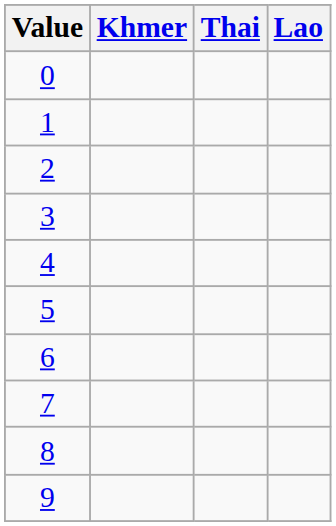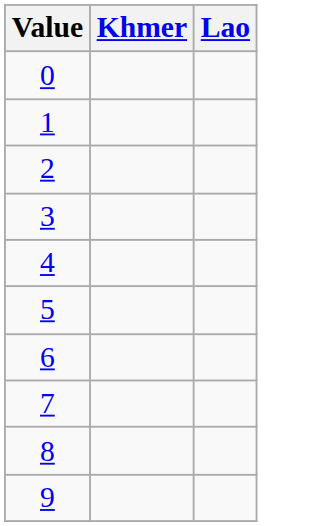 <table class="wikitable" style="text-align:center;">
 <tr>
 <th>Value</th>
 <th><a href='#'>Khmer</a></th>
-<th><a href='#'>Thai</a></th>
 <th><a href='#'>Lao</a></th>
 </tr>
 <tr>
 <td><a href='#'>0</a></td>
-<td style="font-size:200%"></td>
 <td style="font-size:200%"></td>
 <td style="font-size:200%"></td>
 </tr>
 <tr>
 <td><a href='#'>1</a></td>
 <td style="font-size:200%"></td>
 <td style="font-size:200%"></td>
-<td style="font-size:200%"></td>
 </tr>
 <tr>
 <td><a href='#'>2</a></td>
-<td style="font-size:200%"></td>
 <td style="font-size:200%"></td>
 <td style="font-size:200%"></td>
 </tr>
 <tr>
 <td><a href='#'>3</a></td>
 <td style="font-size:200%"></td>
 <td style="font-size:200%"></td>
-<td style="font-size:200%"></td>
 </tr>
 <tr>
 <td><a href='#'>4</a></td>
-<td style="font-size:200%"></td>
 <td style="font-size:200%"></td>
 <td style="font-size:200%"></td>
 </tr>
 <tr>
 <td><a href='#'>5</a></td>
 <td style="font-size:200%"></td>
 <td style="font-size:200%"></td>
-<td style="font-size:200%"></td>
 </tr>
 <tr>
 <td><a href='#'>6</a></td>
-<td style="font-size:200%"></td>
 <td style="font-size:200%"></td>
 <td style="font-size:200%"></td>
 </tr>
 <tr>
 <td><a href='#'>7</a></td>
 <td style="font-size:200%"></td>
 <td style="font-size:200%"></td>
-<td style="font-size:200%"></td>
 </tr>
 <tr>
 <td><a href='#'>8</a></td>
-<td style="font-size:200%"></td>
 <td style="font-size:200%"></td>
 <td style="font-size:200%"></td>
 </tr>
 <tr>
 <td><a href='#'>9</a></td>
 <td style="font-size:200%"></td>
 <td style="font-size:200%"></td>
-<td style="font-size:200%"></td>
 </tr>
 </table>
